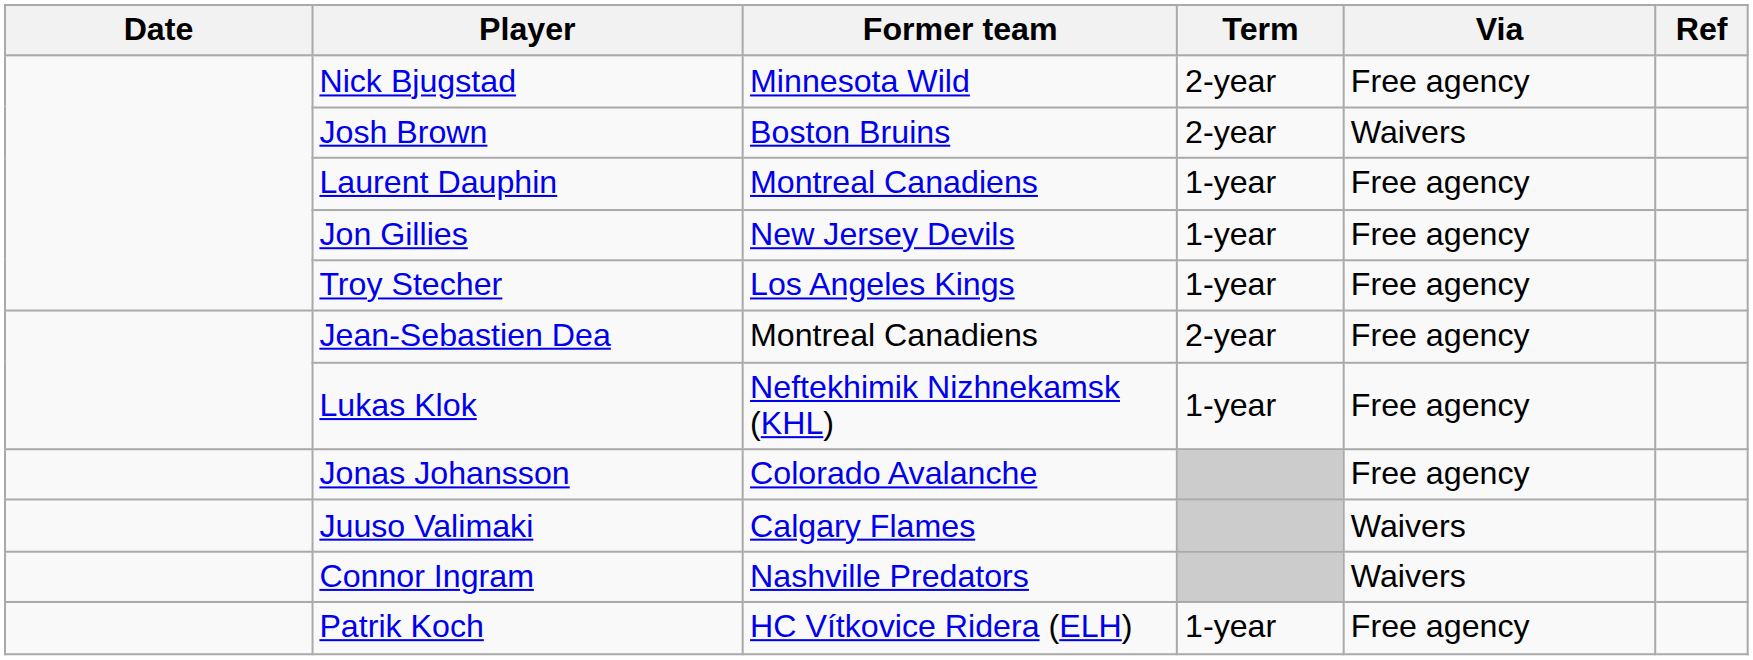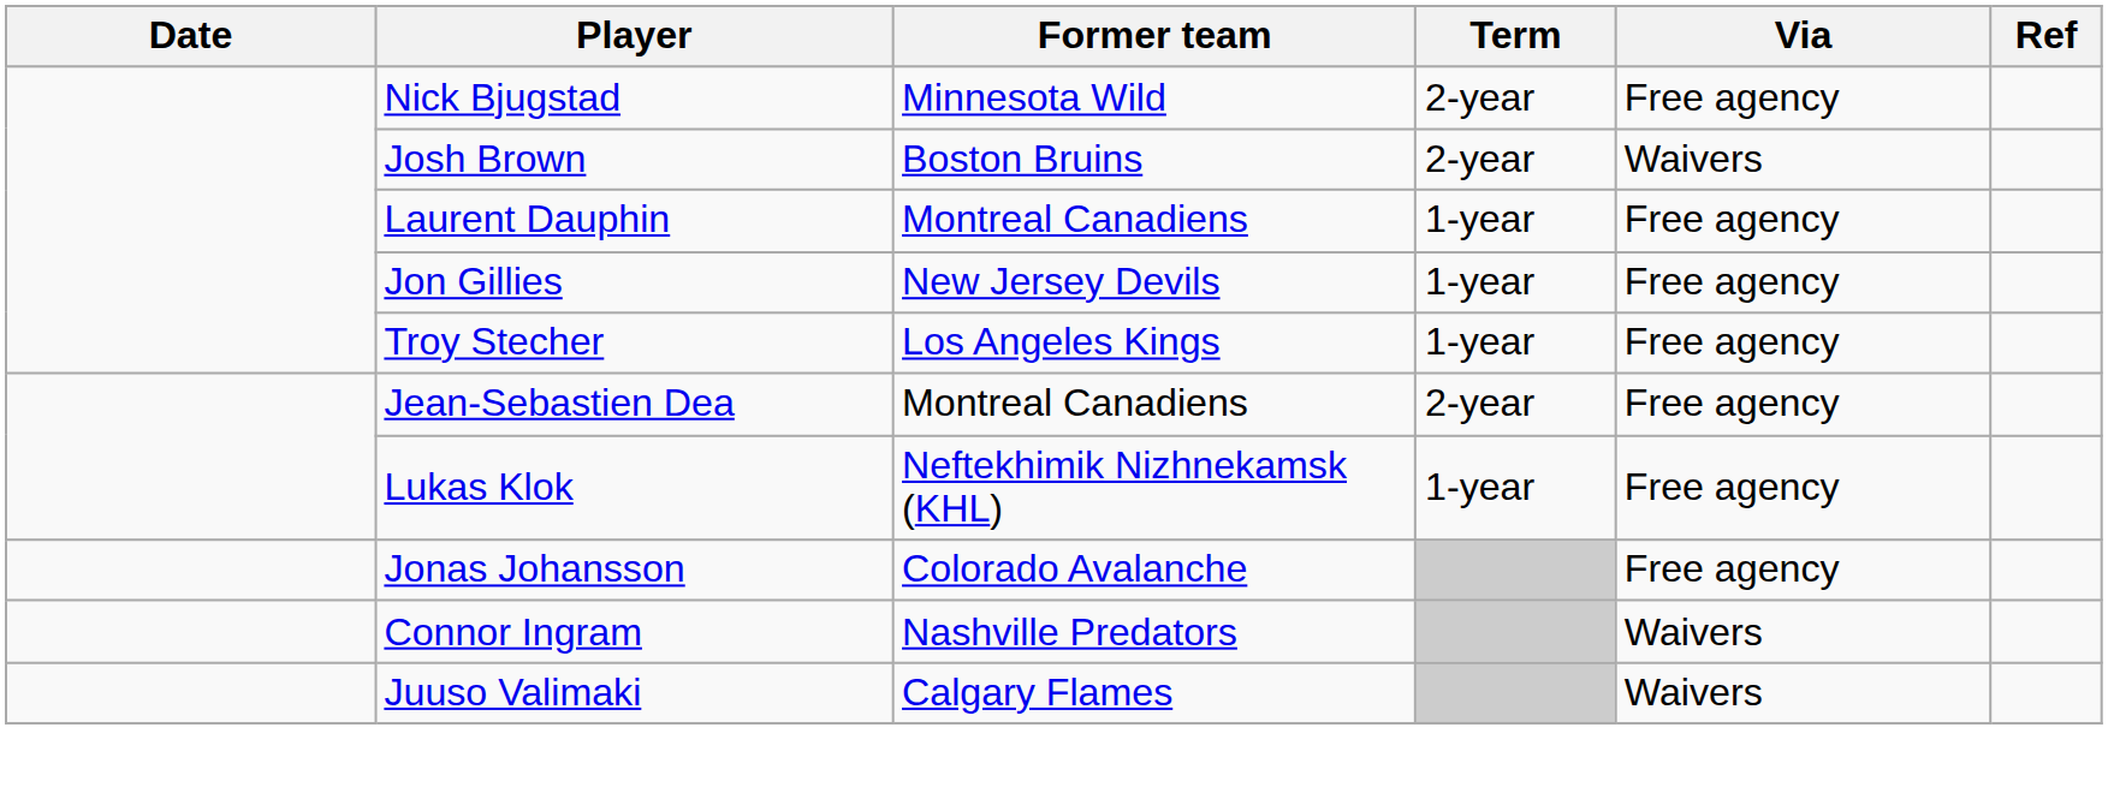 <table class="wikitable">
 <tr style="background:#ddd; text-align:center;">
 <th style="width: 10em;">Date</th>
 <th style="width: 14em;">Player</th>
 <th style="width: 14em;">Former team</th>
 <th style="width: 5em;">Term</th>
 <th style="width: 10em;">Via</th>
 <th style="width: 2.5em;">Ref</th>
 </tr>
 <tr>
 <td rowspan=5></td>
 <td><a href='#'>Nick Bjugstad</a></td>
 <td><a href='#'>Minnesota Wild</a></td>
 <td>2-year</td>
 <td>Free agency</td>
 <td></td>
 </tr>
 <tr>
 <td><a href='#'>Josh Brown</a></td>
 <td><a href='#'>Boston Bruins</a></td>
 <td>2-year</td>
 <td>Waivers</td>
 <td></td>
 </tr>
 <tr>
 <td><a href='#'>Laurent Dauphin</a></td>
 <td><a href='#'>Montreal Canadiens</a></td>
 <td>1-year</td>
 <td>Free agency</td>
 <td></td>
 </tr>
 <tr>
 <td><a href='#'>Jon Gillies</a></td>
 <td><a href='#'>New Jersey Devils</a></td>
 <td>1-year</td>
 <td>Free agency</td>
 <td></td>
 </tr>
 <tr>
 <td><a href='#'>Troy Stecher</a></td>
 <td><a href='#'>Los Angeles Kings</a></td>
 <td>1-year</td>
 <td>Free agency</td>
 <td></td>
 </tr>
 <tr>
 <td rowspan=2></td>
 <td><a href='#'>Jean-Sebastien Dea</a></td>
 <td>Montreal Canadiens</td>
 <td>2-year</td>
 <td>Free agency</td>
 <td></td>
 </tr>
 <tr>
 <td><a href='#'>Lukas Klok</a></td>
 <td><a href='#'>Neftekhimik Nizhnekamsk</a> (<a href='#'>KHL</a>)</td>
 <td>1-year</td>
 <td>Free agency</td>
 <td></td>
 </tr>
 <tr>
 <td></td>
 <td><a href='#'>Jonas Johansson</a></td>
 <td><a href='#'>Colorado Avalanche</a></td>
 <td style="background:#ccc;"></td>
 <td>Free agency</td>
 <td></td>
 </tr>
 <tr>
 <td></td>
-<td><a href='#'>Juuso Valimaki</a></td>
-<td><a href='#'>Calgary Flames</a></td>
-<td style="background:#ccc;"></td>
-<td>Waivers</td>
-<td></td>
-</tr>
-<tr>
-<td></td>
 <td><a href='#'>Connor Ingram</a></td>
 <td><a href='#'>Nashville Predators</a></td>
 <td style="background:#ccc;"></td>
 <td>Waivers</td>
 <td></td>
 </tr>
 <tr>
 <td></td>
-<td><a href='#'>Patrik Koch</a></td>
-<td><a href='#'>HC Vítkovice Ridera</a> (<a href='#'>ELH</a>)</td>
-<td>1-year</td>
-<td>Free agency</td>
+<td><a href='#'>Juuso Valimaki</a></td>
+<td><a href='#'>Calgary Flames</a></td>
+<td style="background:#ccc;"></td>
+<td>Waivers</td>
 <td></td>
 </tr>
 </table>
